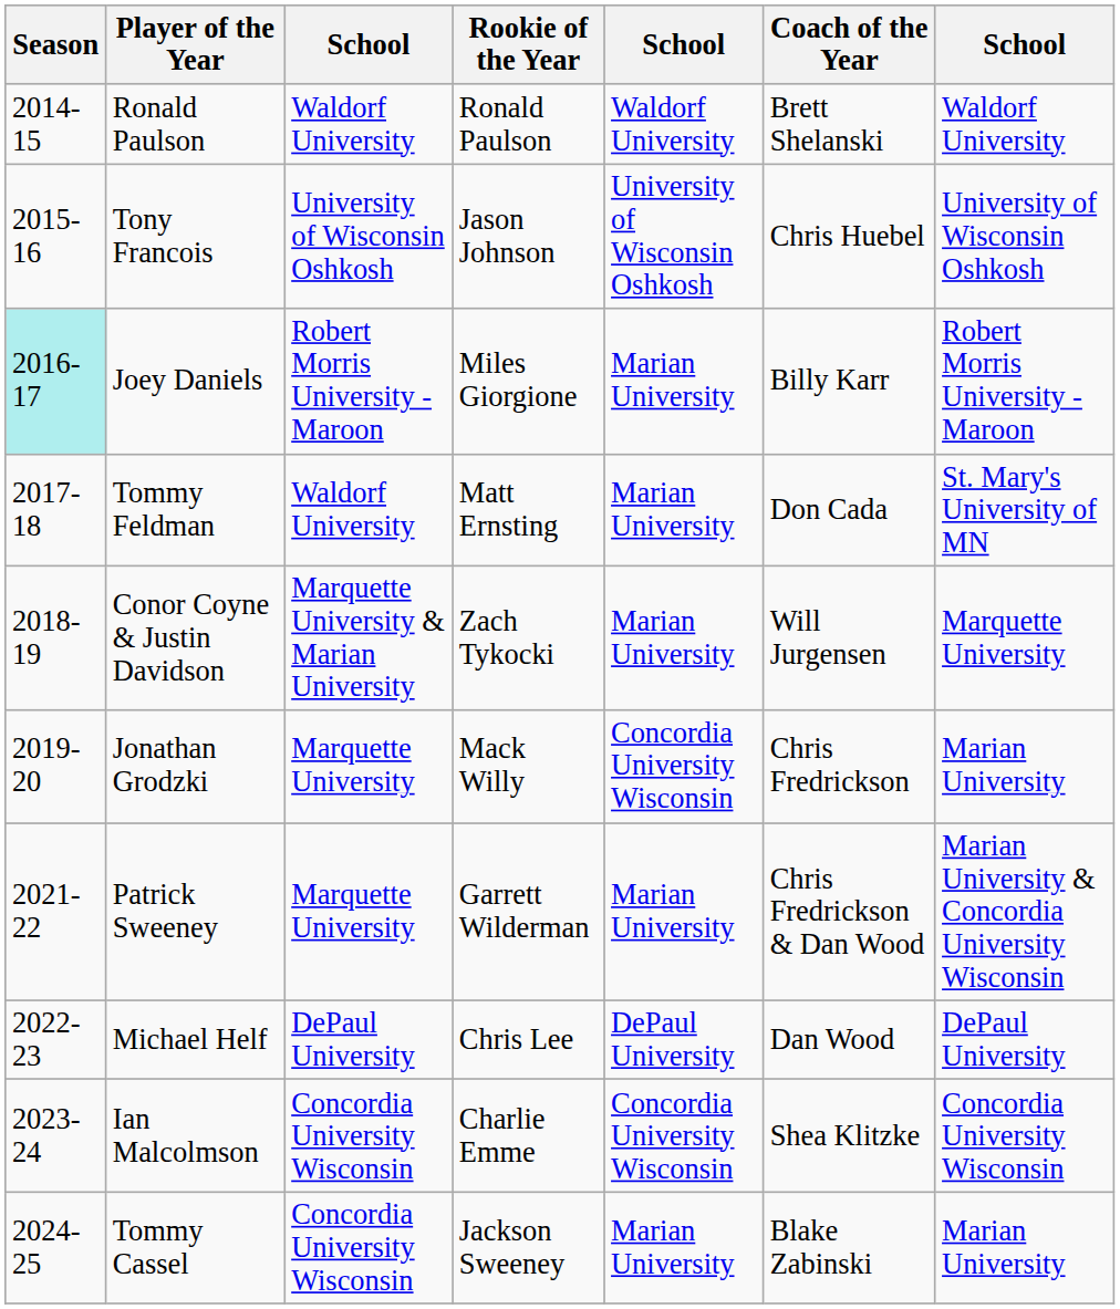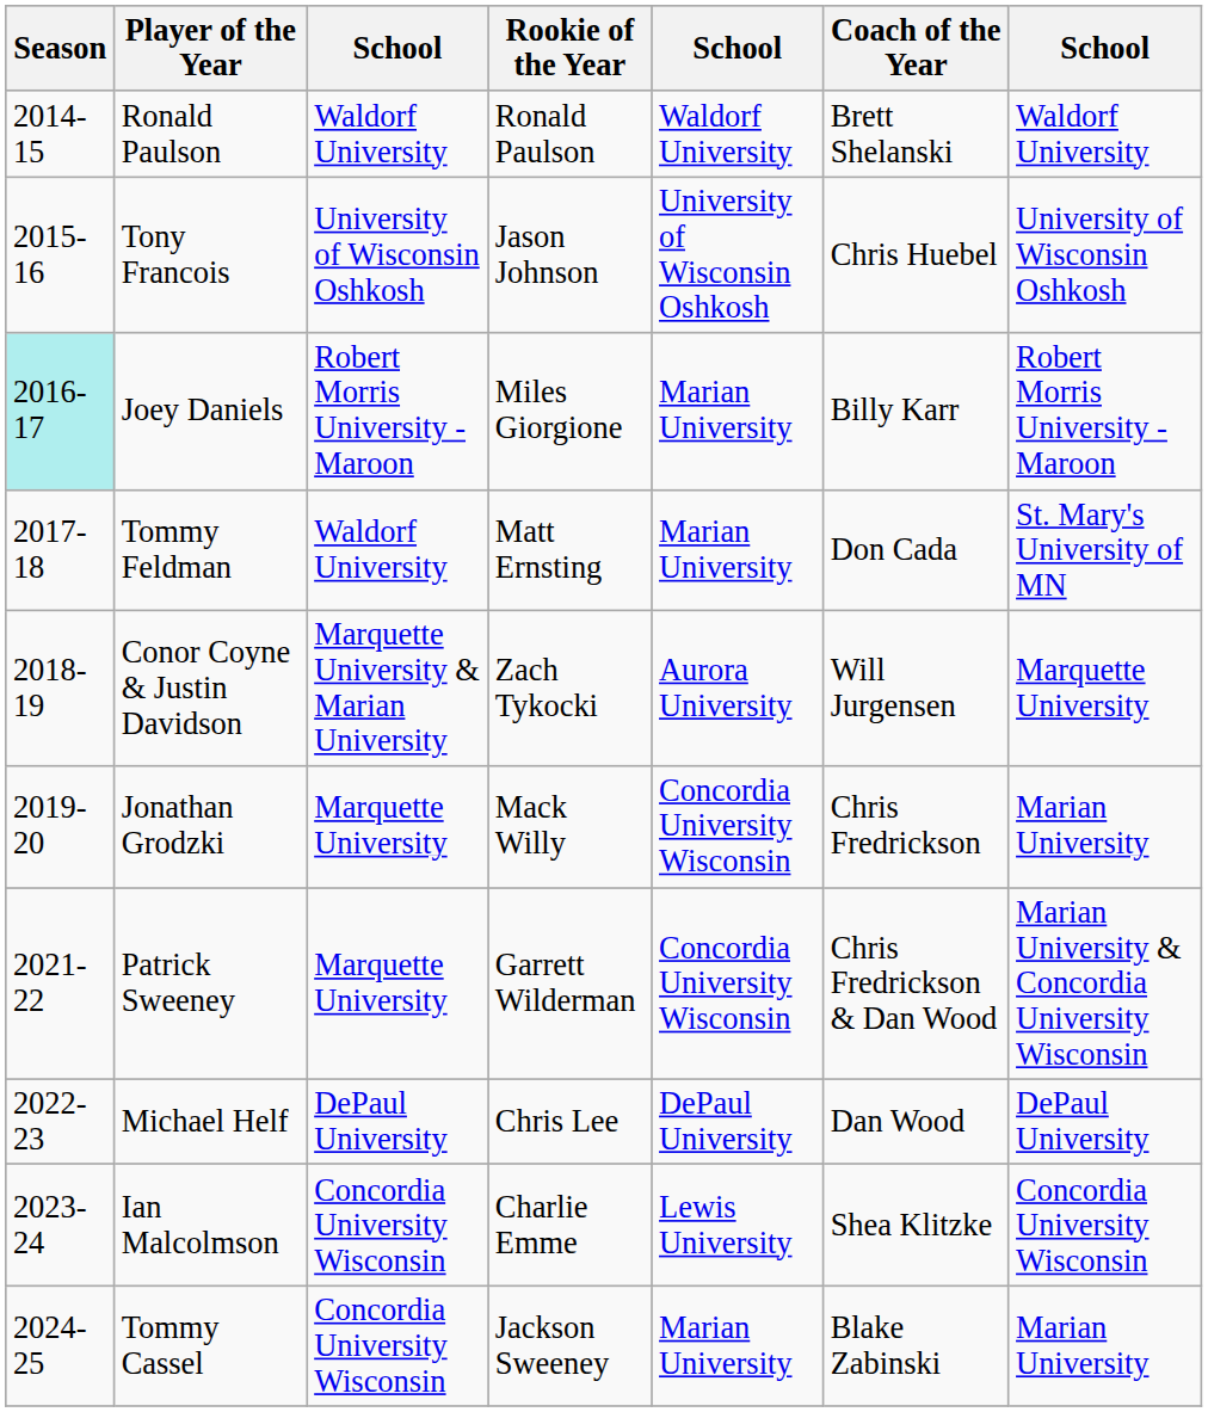 <table class="wikitable">
 <tr>
 <th>Season</th>
 <th>Player of the Year</th>
 <th>School</th>
 <th>Rookie of the Year</th>
 <th>School</th>
 <th>Coach of the Year</th>
 <th>School</th>
 </tr>
 <tr>
 <td>2014-15</td>
 <td>Ronald Paulson</td>
 <td><a href='#'>Waldorf University</a></td>
 <td>Ronald Paulson</td>
 <td><a href='#'>Waldorf University</a></td>
 <td>Brett Shelanski</td>
 <td><a href='#'>Waldorf University</a></td>
 </tr>
 <tr>
 <td>2015-16</td>
 <td>Tony Francois</td>
 <td><a href='#'>University of Wisconsin Oshkosh</a></td>
 <td>Jason Johnson</td>
 <td><a href='#'>University of Wisconsin Oshkosh</a></td>
 <td>Chris Huebel</td>
 <td><a href='#'>University of Wisconsin Oshkosh</a></td>
 </tr>
 <tr>
 <td style="background: paleturquoise;">2016-17</td>
 <td>Joey Daniels</td>
 <td><a href='#'>Robert Morris University - Maroon</a></td>
 <td>Miles Giorgione</td>
 <td><a href='#'>Marian University</a></td>
 <td>Billy Karr</td>
 <td><a href='#'>Robert Morris University - Maroon</a></td>
 </tr>
 <tr>
 <td>2017-18</td>
 <td>Tommy Feldman</td>
 <td><a href='#'>Waldorf University</a></td>
 <td>Matt Ernsting</td>
 <td><a href='#'>Marian University</a></td>
 <td>Don Cada</td>
 <td><a href='#'>St. Mary's University of MN</a></td>
 </tr>
 <tr>
 <td>2018-19</td>
 <td>Conor Coyne & Justin Davidson</td>
 <td><a href='#'>Marquette University</a> & <a href='#'>Marian University</a></td>
 <td>Zach Tykocki</td>
-<td><a href='#'> Marian University</a></td>
+<td><a href='#'>Aurora University</a></td>
 <td>Will Jurgensen</td>
 <td><a href='#'>Marquette University</a></td>
 </tr>
 <tr>
 <td>2019-20</td>
 <td>Jonathan Grodzki</td>
 <td><a href='#'>Marquette University</a></td>
 <td>Mack Willy</td>
 <td><a href='#'>Concordia University Wisconsin</a></td>
 <td>Chris Fredrickson</td>
 <td><a href='#'>Marian University</a></td>
 </tr>
 <tr>
 <td>2021-22</td>
 <td>Patrick Sweeney</td>
 <td><a href='#'>Marquette University</a></td>
 <td>Garrett Wilderman</td>
-<td><a href='#'>Marian University</a></td>
+<td><a href='#'>Concordia University Wisconsin</a></td>
 <td>Chris Fredrickson & Dan Wood</td>
 <td><a href='#'>Marian University</a> & <a href='#'>Concordia University Wisconsin</a></td>
 </tr>
 <tr>
 <td>2022-23</td>
 <td>Michael Helf</td>
 <td><a href='#'>DePaul University</a></td>
 <td>Chris Lee</td>
 <td><a href='#'>DePaul University</a></td>
 <td>Dan Wood</td>
 <td><a href='#'>DePaul University</a></td>
 </tr>
 <tr>
 <td>2023-24</td>
 <td>Ian Malcolmson</td>
 <td><a href='#'>Concordia University Wisconsin</a></td>
 <td>Charlie Emme</td>
-<td><a href='#'>Concordia University Wisconsin</a></td>
+<td><a href='#'>Lewis University</a></td>
 <td>Shea Klitzke</td>
 <td><a href='#'>Concordia University Wisconsin</a></td>
 </tr>
 <tr>
 <td>2024-25</td>
 <td>Tommy Cassel</td>
 <td><a href='#'>Concordia University Wisconsin</a></td>
 <td>Jackson Sweeney</td>
 <td><a href='#'> Marian University</a></td>
 <td>Blake Zabinski</td>
 <td><a href='#'> Marian University</a></td>
 </tr>
 </table>
